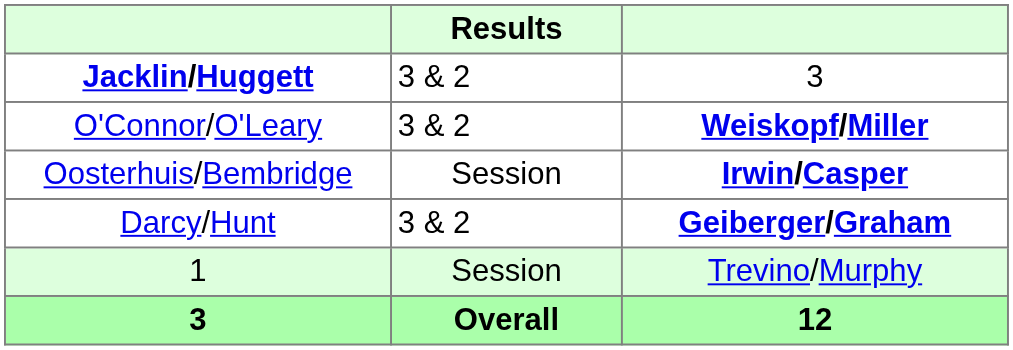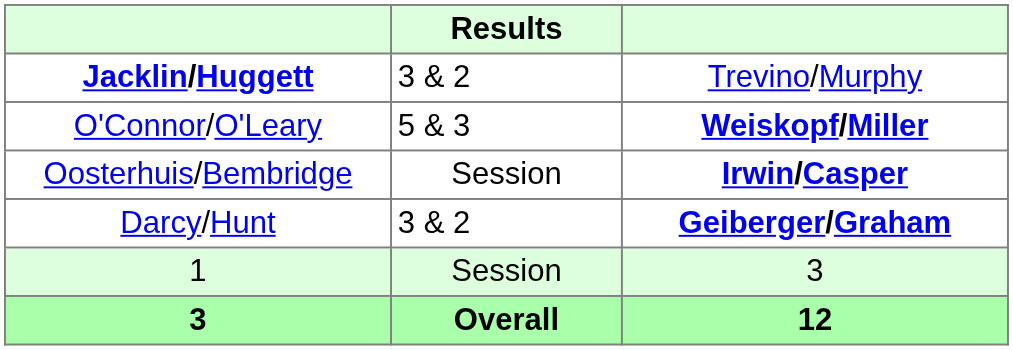 <table border="1" cellpadding="3" style="border-collapse:collapse; text-align:center;">
 <tr style="background:#dfd;">
 <th style="width:12em;"> </th>
 <th style="width:7em;">Results</th>
 <th style="width:12em;"></th>
 </tr>
 <tr>
 <td><strong><a href='#'>Jacklin</a>/<a href='#'>Huggett</a></strong></td>
 <td align=left> 3 & 2</td>
-<td>3</td>
+<td><a href='#'>Trevino</a>/<a href='#'>Murphy</a></td>
 </tr>
 <tr>
 <td><a href='#'>O'Connor</a>/<a href='#'>O'Leary</a></td>
-<td align=left> 3 & 2</td>
+<td align=left> 5 & 3</td>
 <td><strong><a href='#'>Weiskopf</a>/<a href='#'>Miller</a></strong></td>
 </tr>
 <tr>
 <td><a href='#'>Oosterhuis</a>/<a href='#'>Bembridge</a></td>
 <td>Session</td>
 <td><strong><a href='#'>Irwin</a>/<a href='#'>Casper</a></strong></td>
 </tr>
 <tr>
 <td><a href='#'>Darcy</a>/<a href='#'>Hunt</a></td>
 <td align=left> 3 & 2</td>
 <td><strong><a href='#'>Geiberger</a>/<a href='#'>Graham</a></strong></td>
 </tr>
 <tr style="background:#dfd;">
 <td>1</td>
 <td>Session</td>
-<td><a href='#'>Trevino</a>/<a href='#'>Murphy</a></td>
+<td>3</td>
 </tr>
 <tr style="background:#afa;">
 <th>3</th>
 <th>Overall</th>
 <th>12</th>
 </tr>
 </table>
